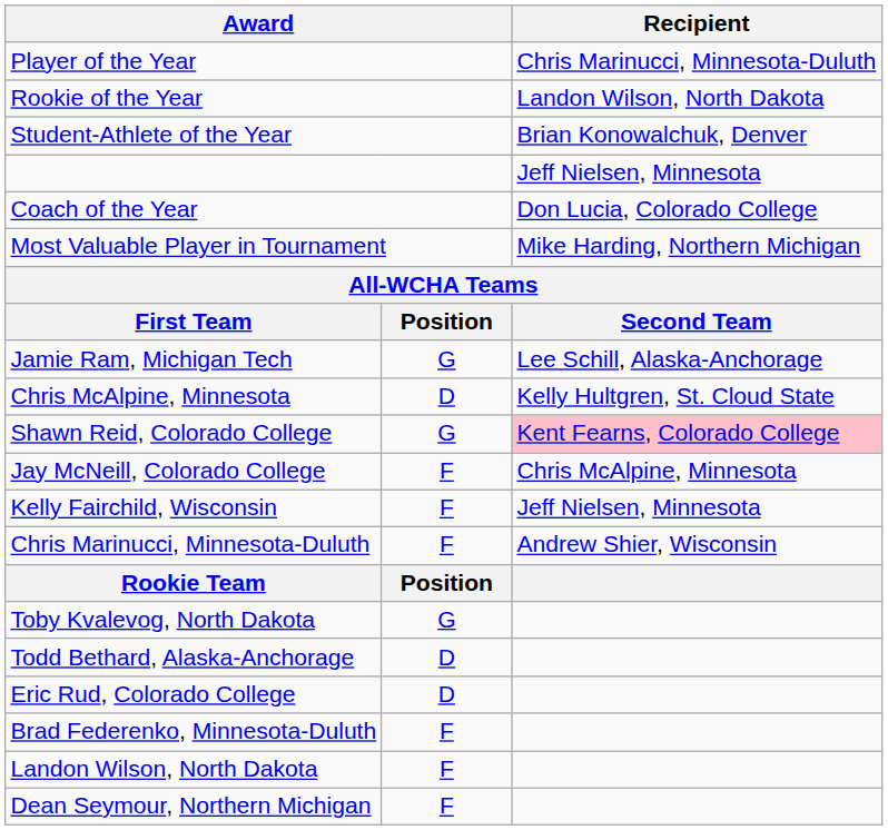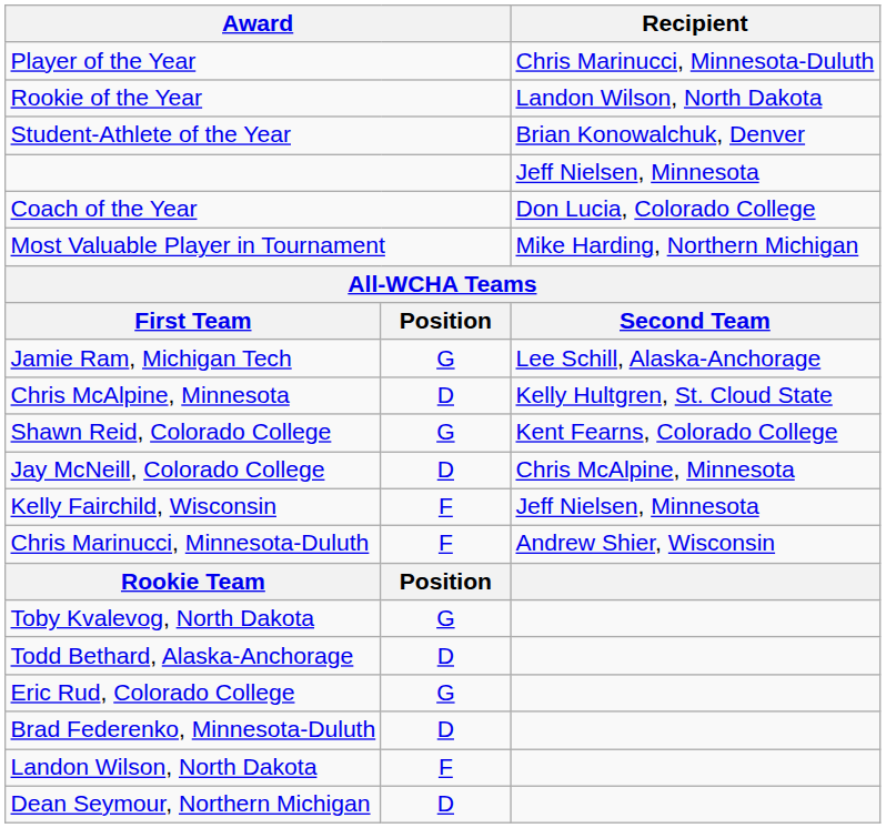 <table class="wikitable">
 <tr>
 <th colspan=2><a href='#'>Award</a></th>
 <th>Recipient</th>
 </tr>
 <tr>
 <td colspan=2><a href='#'>Player of the Year</a></td>
 <td><a href='#'>Chris Marinucci</a>, <a href='#'>Minnesota-Duluth</a></td>
 </tr>
 <tr>
 <td colspan=2><a href='#'>Rookie of the Year</a></td>
 <td><a href='#'>Landon Wilson</a>, <a href='#'>North Dakota</a></td>
 </tr>
 <tr>
 <td colspan=2><a href='#'>Student-Athlete of the Year</a></td>
 <td><a href='#'>Brian Konowalchuk</a>, <a href='#'>Denver</a></td>
 </tr>
 <tr>
 <td colspan=2></td>
 <td><a href='#'>Jeff Nielsen</a>, <a href='#'>Minnesota</a></td>
 </tr>
 <tr>
 <td colspan=2><a href='#'>Coach of the Year</a></td>
 <td><a href='#'>Don Lucia</a>, <a href='#'>Colorado College</a></td>
 </tr>
 <tr>
 <td colspan=2><a href='#'>Most Valuable Player in Tournament</a></td>
 <td><a href='#'>Mike Harding</a>, <a href='#'>Northern Michigan</a></td>
 </tr>
 <tr>
 <th colspan=3><a href='#'>All-WCHA Teams</a></th>
 </tr>
 <tr>
 <th><a href='#'>First Team</a></th>
 <th>  Position  </th>
 <th><a href='#'>Second Team</a></th>
 </tr>
 <tr>
 <td><a href='#'>Jamie Ram</a>, <a href='#'>Michigan Tech</a></td>
 <td align=center><a href='#'>G</a></td>
 <td><a href='#'>Lee Schill</a>, <a href='#'>Alaska-Anchorage</a></td>
 </tr>
 <tr>
 <td><a href='#'>Chris McAlpine</a>, <a href='#'>Minnesota</a></td>
 <td align=center><a href='#'>D</a></td>
 <td><a href='#'>Kelly Hultgren</a>, <a href='#'>St. Cloud State</a></td>
 </tr>
 <tr>
 <td><a href='#'>Shawn Reid</a>, <a href='#'>Colorado College</a></td>
 <td align=center><a href='#'>G</a></td>
-<td style="background: pink;"><a href='#'>Kent Fearns</a>, <a href='#'>Colorado College</a></td>
+<td><a href='#'>Kent Fearns</a>, <a href='#'>Colorado College</a></td>
 </tr>
 <tr>
 <td><a href='#'>Jay McNeill</a>, <a href='#'>Colorado College</a></td>
-<td align=center><a href='#'>F</a></td>
+<td align=center><a href='#'>D</a></td>
 <td><a href='#'>Chris McAlpine</a>, <a href='#'>Minnesota</a></td>
 </tr>
 <tr>
 <td><a href='#'>Kelly Fairchild</a>, <a href='#'>Wisconsin</a></td>
 <td align=center><a href='#'>F</a></td>
 <td><a href='#'>Jeff Nielsen</a>, <a href='#'>Minnesota</a></td>
 </tr>
 <tr>
 <td><a href='#'>Chris Marinucci</a>, <a href='#'>Minnesota-Duluth</a></td>
 <td align=center><a href='#'>F</a></td>
 <td><a href='#'>Andrew Shier</a>, <a href='#'>Wisconsin</a></td>
 </tr>
 <tr>
 <th><a href='#'>Rookie Team</a></th>
 <th>  Position  </th>
 <th></th>
 </tr>
 <tr>
 <td><a href='#'>Toby Kvalevog</a>, <a href='#'>North Dakota</a></td>
 <td align=center><a href='#'>G</a></td>
 <td></td>
 </tr>
 <tr>
 <td><a href='#'>Todd Bethard</a>, <a href='#'>Alaska-Anchorage</a></td>
 <td align=center><a href='#'>D</a></td>
 <td></td>
 </tr>
 <tr>
 <td><a href='#'>Eric Rud</a>, <a href='#'>Colorado College</a></td>
-<td align=center><a href='#'>D</a></td>
+<td align=center><a href='#'>G</a></td>
 <td></td>
 </tr>
 <tr>
 <td><a href='#'>Brad Federenko</a>, <a href='#'>Minnesota-Duluth</a></td>
-<td align=center><a href='#'>F</a></td>
+<td align=center><a href='#'>D</a></td>
 <td></td>
 </tr>
 <tr>
 <td><a href='#'>Landon Wilson</a>, <a href='#'>North Dakota</a></td>
 <td align=center><a href='#'>F</a></td>
 <td></td>
 </tr>
 <tr>
 <td><a href='#'>Dean Seymour</a>, <a href='#'>Northern Michigan</a></td>
-<td align=center><a href='#'>F</a></td>
+<td align=center><a href='#'>D</a></td>
 <td></td>
 </tr>
 </table>
